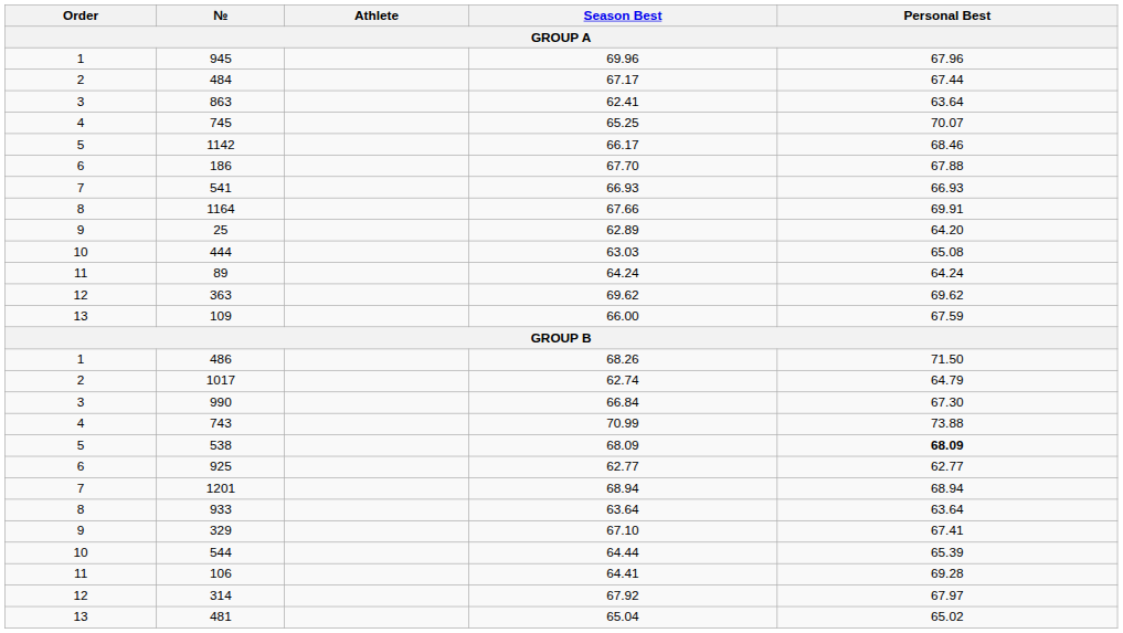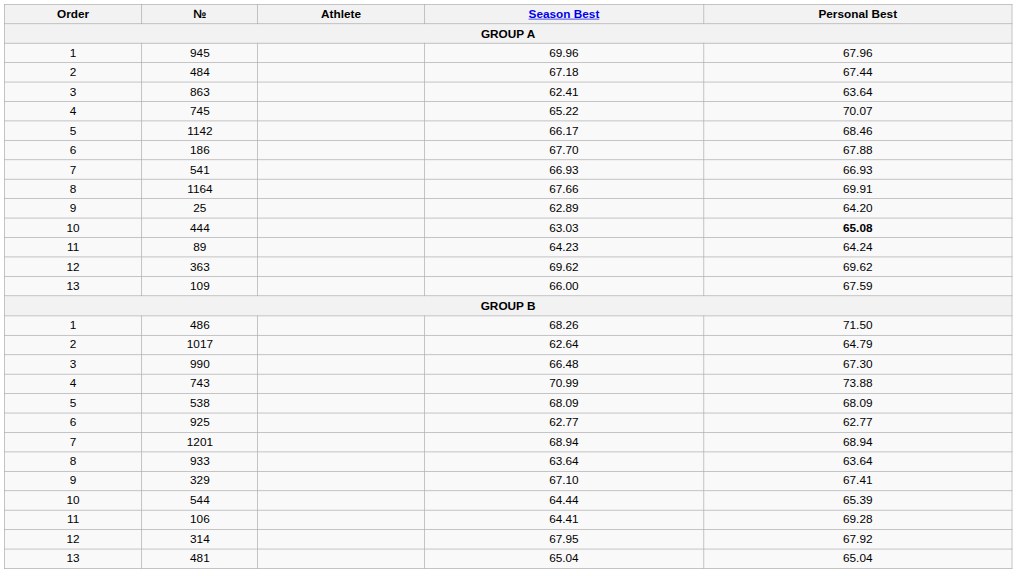 <table class="wikitable" style=" text-align:center; font-size:110%;" width="95%">
 <tr>
 <th>Order</th>
 <th>№</th>
 <th>Athlete</th>
 <th><a href='#'>Season Best</a></th>
 <th>Personal Best</th>
 </tr>
 <tr>
 <th colspan="5">GROUP A</th>
 </tr>
 <tr>
 <td>1</td>
 <td>945</td>
 <td align=left></td>
 <td>69.96</td>
 <td>67.96</td>
 </tr>
 <tr>
 <td>2</td>
 <td>484</td>
 <td align=left></td>
-<td>67.17</td>
+<td>67.18</td>
 <td>67.44</td>
 </tr>
 <tr>
 <td>3</td>
 <td>863</td>
 <td align=left></td>
 <td>62.41</td>
 <td>63.64</td>
 </tr>
 <tr>
 <td>4</td>
 <td>745</td>
 <td align=left></td>
-<td>65.25</td>
+<td>65.22</td>
 <td>70.07</td>
 </tr>
 <tr>
 <td>5</td>
 <td>1142</td>
 <td align=left></td>
 <td>66.17</td>
 <td>68.46</td>
 </tr>
 <tr>
 <td>6</td>
 <td>186</td>
 <td align=left></td>
 <td>67.70</td>
 <td>67.88</td>
 </tr>
 <tr>
 <td>7</td>
 <td>541</td>
 <td align=left></td>
 <td>66.93</td>
 <td>66.93</td>
 </tr>
 <tr>
 <td>8</td>
 <td>1164</td>
 <td align=left></td>
 <td>67.66</td>
 <td>69.91</td>
 </tr>
 <tr>
 <td>9</td>
 <td>25</td>
 <td align=left></td>
 <td>62.89</td>
 <td>64.20</td>
 </tr>
 <tr>
 <td>10</td>
 <td>444</td>
 <td align=left></td>
 <td>63.03</td>
-<td>65.08</td>
+<td><strong>65.08</strong></td>
 </tr>
 <tr>
 <td>11</td>
 <td>89</td>
 <td align=left></td>
-<td>64.24</td>
+<td>64.23</td>
 <td>64.24</td>
 </tr>
 <tr>
 <td>12</td>
 <td>363</td>
 <td align=left></td>
 <td>69.62</td>
 <td>69.62</td>
 </tr>
 <tr>
 <td>13</td>
 <td>109</td>
 <td align=left></td>
 <td>66.00</td>
 <td>67.59</td>
 </tr>
 <tr>
 <th colspan="5">GROUP B</th>
 </tr>
 <tr>
 <td>1</td>
 <td>486</td>
 <td align=left></td>
 <td>68.26</td>
 <td>71.50</td>
 </tr>
 <tr>
 <td>2</td>
 <td>1017</td>
 <td align=left></td>
-<td>62.74</td>
+<td>62.64</td>
 <td>64.79</td>
 </tr>
 <tr>
 <td>3</td>
 <td>990</td>
 <td align=left></td>
-<td>66.84</td>
+<td>66.48</td>
 <td>67.30</td>
 </tr>
 <tr>
 <td>4</td>
 <td>743</td>
 <td align=left></td>
 <td>70.99</td>
 <td>73.88</td>
 </tr>
 <tr>
 <td>5</td>
 <td>538</td>
 <td align=left></td>
 <td>68.09</td>
-<td><strong>68.09</strong></td>
+<td>68.09</td>
 </tr>
 <tr>
 <td>6</td>
 <td>925</td>
 <td align=left></td>
 <td>62.77</td>
 <td>62.77</td>
 </tr>
 <tr>
 <td>7</td>
 <td>1201</td>
 <td align=left></td>
 <td>68.94</td>
 <td>68.94</td>
 </tr>
 <tr>
 <td>8</td>
 <td>933</td>
 <td align=left></td>
 <td>63.64</td>
 <td>63.64</td>
 </tr>
 <tr>
 <td>9</td>
 <td>329</td>
 <td align=left></td>
 <td>67.10</td>
 <td>67.41</td>
 </tr>
 <tr>
 <td>10</td>
 <td>544</td>
 <td align=left></td>
 <td>64.44</td>
 <td>65.39</td>
 </tr>
 <tr>
 <td>11</td>
 <td>106</td>
 <td align=left></td>
 <td>64.41</td>
 <td>69.28</td>
 </tr>
 <tr>
 <td>12</td>
 <td>314</td>
 <td align=left></td>
+<td>67.95</td>
 <td>67.92</td>
-<td>67.97</td>
 </tr>
 <tr>
 <td>13</td>
 <td>481</td>
 <td align=left></td>
 <td>65.04</td>
-<td>65.02</td>
+<td>65.04</td>
 </tr>
 </table>
